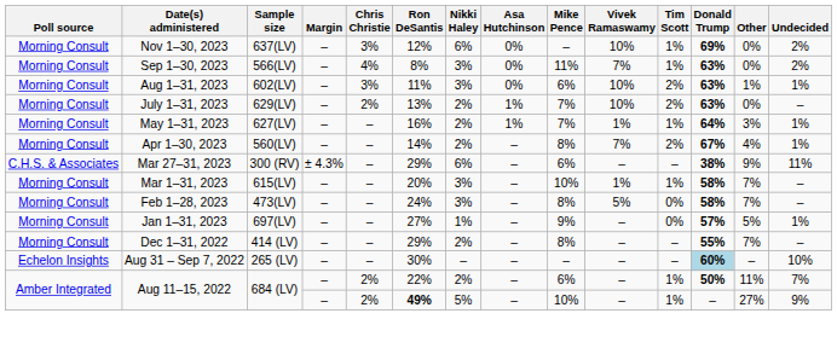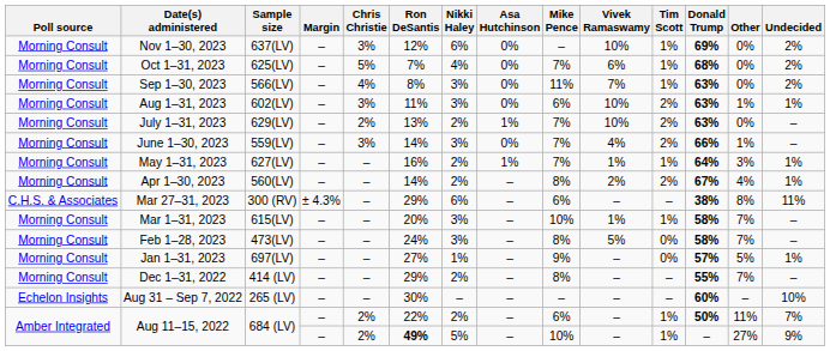 <table class="wikitable mw-datatable" style="font-size:90%;text-align:center;">
 <tr valign=bottom style="font-size:90%;">
 <th>Poll source</th>
 <th>Date(s)<br>administered</th>
 <th>Sample<br>size</th>
 <th>Margin<br></th>
 <th>Chris<br>Christie</th>
 <th>Ron<br>DeSantis</th>
 <th>Nikki<br>Haley</th>
 <th>Asa<br>Hutchinson</th>
 <th>Mike<br>Pence</th>
 <th>Vivek<br>Ramaswamy</th>
 <th>Tim<br>Scott</th>
 <th>Donald<br>Trump</th>
 <th>Other</th>
 <th>Undecided</th>
 </tr>
 <tr>
 <td><a href='#'>Morning Consult</a></td>
 <td>Nov 1–30, 2023</td>
 <td>637(LV)</td>
 <td>–</td>
 <td>3%</td>
 <td>12%</td>
 <td>6%</td>
 <td>0%</td>
 <td>–</td>
 <td>10%</td>
 <td>1%</td>
 <td><strong>69%</strong></td>
+<td>0%</td>
+<td>2%</td>
+</tr>
+<tr>
+<td><a href='#'>Morning Consult</a></td>
+<td>Oct 1–31, 2023</td>
+<td>625(LV)</td>
+<td>–</td>
+<td>5%</td>
+<td>7%</td>
+<td>4%</td>
+<td>0%</td>
+<td>7%</td>
+<td>6%</td>
+<td>1%</td>
+<td><strong>68%</strong></td>
 <td>0%</td>
 <td>2%</td>
 </tr>
 <tr>
 <td><a href='#'>Morning Consult</a></td>
 <td>Sep 1–30, 2023</td>
 <td>566(LV)</td>
 <td>–</td>
 <td>4%</td>
 <td>8%</td>
 <td>3%</td>
 <td>0%</td>
 <td>11%</td>
 <td>7%</td>
 <td>1%</td>
 <td><strong>63%</strong></td>
 <td>0%</td>
 <td>2%</td>
 </tr>
 <tr>
 <td><a href='#'>Morning Consult</a></td>
 <td>Aug 1–31, 2023</td>
 <td>602(LV)</td>
 <td>–</td>
 <td>3%</td>
 <td>11%</td>
 <td>3%</td>
 <td>0%</td>
 <td>6%</td>
 <td>10%</td>
 <td>2%</td>
 <td><strong>63%</strong></td>
 <td>1%</td>
 <td>1%</td>
 </tr>
 <tr>
 <td><a href='#'>Morning Consult</a></td>
 <td>July 1–31, 2023</td>
 <td>629(LV)</td>
 <td>–</td>
 <td>2%</td>
 <td>13%</td>
 <td>2%</td>
 <td>1%</td>
 <td>7%</td>
 <td>10%</td>
 <td>2%</td>
 <td><strong>63%</strong></td>
 <td>0%</td>
 <td>–</td>
 </tr>
 <tr>
 <td><a href='#'>Morning Consult</a></td>
+<td>June 1–30, 2023</td>
+<td>559(LV)</td>
+<td>–</td>
+<td>3%</td>
+<td>14%</td>
+<td>3%</td>
+<td>0%</td>
+<td>7%</td>
+<td>4%</td>
+<td>2%</td>
+<td><strong>66%</strong></td>
+<td>1%</td>
+<td>–</td>
+</tr>
+<tr>
+<td><a href='#'>Morning Consult</a></td>
 <td>May 1–31, 2023</td>
 <td>627(LV)</td>
 <td>–</td>
 <td>–</td>
 <td>16%</td>
 <td>2%</td>
 <td>1%</td>
 <td>7%</td>
 <td>1%</td>
 <td>1%</td>
 <td><strong>64%</strong></td>
 <td>3%</td>
 <td>1%</td>
 </tr>
 <tr>
 <td><a href='#'>Morning Consult</a></td>
 <td>Apr 1–30, 2023</td>
 <td>560(LV)</td>
 <td>–</td>
 <td>–</td>
 <td>14%</td>
 <td>2%</td>
 <td>–</td>
 <td>8%</td>
-<td>7%</td>
+<td>2%</td>
 <td>2%</td>
 <td><strong>67%</strong></td>
 <td>4%</td>
 <td>1%</td>
 </tr>
 <tr>
 <td><a href='#'>C.H.S. & Associates</a></td>
 <td>Mar 27–31, 2023</td>
 <td>300 (RV)</td>
 <td>± 4.3%</td>
 <td>–</td>
 <td>29%</td>
 <td>6%</td>
 <td>–</td>
 <td>6%</td>
 <td>–</td>
 <td>–</td>
 <td><strong>38%</strong></td>
-<td>9%</td>
+<td>8%</td>
 <td>11%</td>
 </tr>
 <tr>
 <td><a href='#'>Morning Consult</a></td>
 <td>Mar 1–31, 2023</td>
 <td>615(LV)</td>
 <td>–</td>
 <td>–</td>
 <td>20%</td>
 <td>3%</td>
 <td>–</td>
 <td>10%</td>
 <td>1%</td>
 <td>1%</td>
 <td><strong>58%</strong></td>
 <td>7%</td>
 <td>–</td>
 </tr>
 <tr>
 <td><a href='#'>Morning Consult</a></td>
 <td>Feb 1–28, 2023</td>
 <td>473(LV)</td>
 <td>–</td>
 <td>–</td>
 <td>24%</td>
 <td>3%</td>
 <td>–</td>
 <td>8%</td>
 <td>5%</td>
 <td>0%</td>
 <td><strong>58%</strong></td>
 <td>7%</td>
 <td>–</td>
 </tr>
 <tr>
 <td><a href='#'>Morning Consult</a></td>
 <td>Jan 1–31, 2023</td>
 <td>697(LV)</td>
 <td>–</td>
 <td>–</td>
 <td>27%</td>
 <td>1%</td>
 <td>–</td>
 <td>9%</td>
 <td>–</td>
 <td>0%</td>
 <td><strong>57%</strong></td>
 <td>5%</td>
 <td>1%</td>
 </tr>
 <tr>
 <td><a href='#'>Morning Consult</a></td>
 <td>Dec 1–31, 2022</td>
 <td>414 (LV)</td>
 <td>–</td>
 <td>–</td>
 <td>29%</td>
 <td>2%</td>
 <td>–</td>
 <td>8%</td>
 <td>–</td>
 <td>–</td>
 <td><strong>55%</strong></td>
 <td>7%</td>
 <td>–</td>
 </tr>
 <tr>
 <td><a href='#'>Echelon Insights</a></td>
 <td>Aug 31 – Sep 7, 2022</td>
 <td>265 (LV)</td>
 <td>–</td>
 <td>–</td>
 <td>30%</td>
 <td>–</td>
 <td>–</td>
 <td>–</td>
 <td>–</td>
 <td>–</td>
-<td style="background: lightblue;"><strong>60%</strong></td>
+<td><strong>60%</strong></td>
 <td>–</td>
 <td>10%</td>
 </tr>
 <tr>
 <td rowspan="2"><a href='#'>Amber Integrated</a></td>
 <td rowspan="2">Aug 11–15, 2022</td>
 <td rowspan="2">684 (LV)</td>
 <td>–</td>
 <td>2%</td>
 <td>22%</td>
 <td>2%</td>
 <td>–</td>
 <td>6%</td>
 <td>–</td>
 <td>1%</td>
 <td><strong>50%</strong></td>
 <td>11%</td>
 <td>7%</td>
 </tr>
 <tr>
 <td>–</td>
 <td>2%</td>
 <td><strong>49%</strong></td>
 <td>5%</td>
 <td>–</td>
 <td>10%</td>
 <td>–</td>
 <td>1%</td>
 <td>–</td>
 <td>27%</td>
 <td>9%</td>
 </tr>
 </table>
